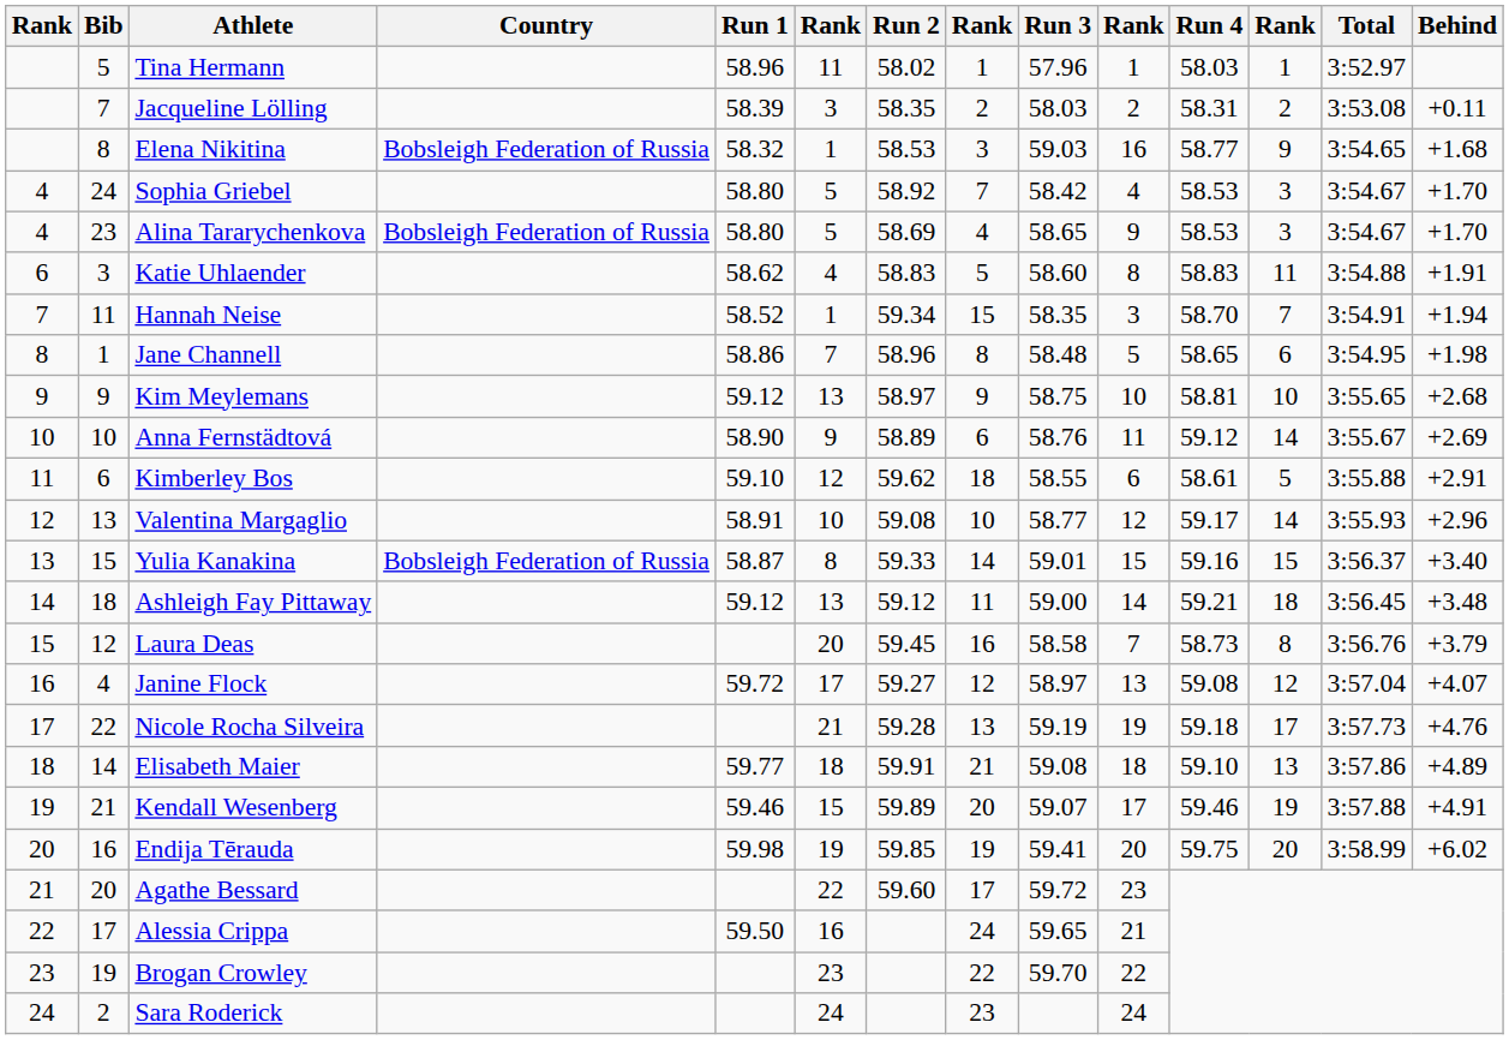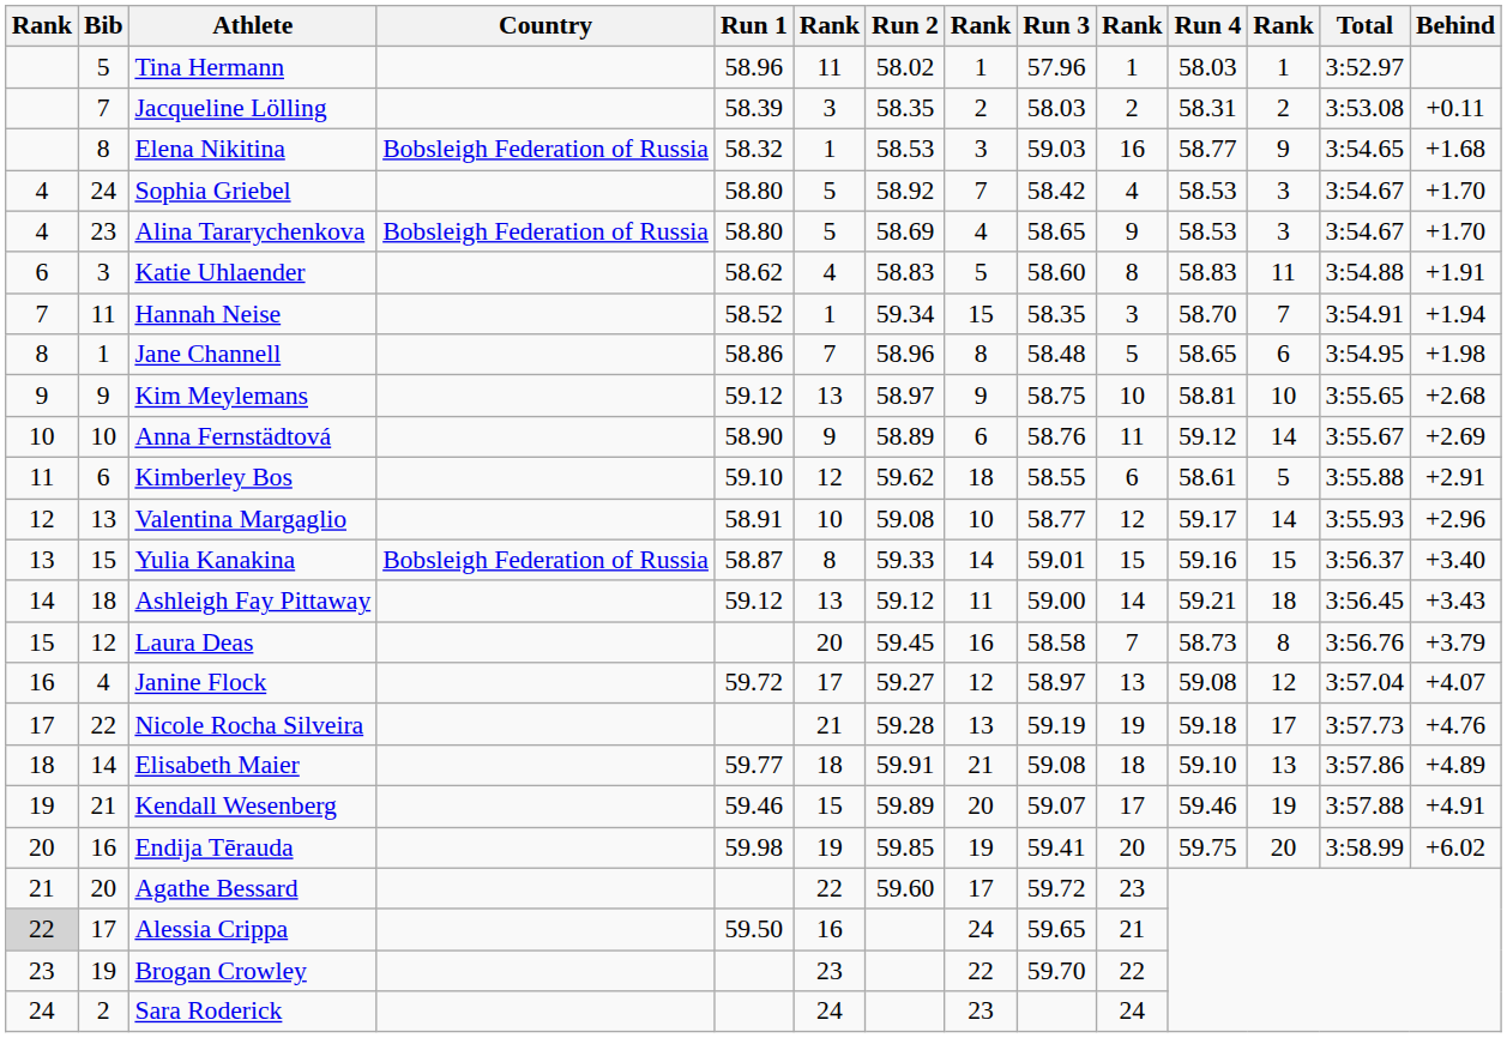 <table class="wikitable sortable" style="text-align:center">
 <tr>
 <th>Rank</th>
 <th>Bib</th>
 <th>Athlete</th>
 <th>Country</th>
 <th>Run 1</th>
 <th>Rank</th>
 <th>Run 2</th>
 <th>Rank</th>
 <th>Run 3</th>
 <th>Rank</th>
 <th>Run 4</th>
 <th>Rank</th>
 <th>Total</th>
 <th>Behind</th>
 </tr>
 <tr>
 <td></td>
 <td>5</td>
 <td align=left><a href='#'>Tina Hermann</a></td>
 <td align=left></td>
 <td>58.96</td>
 <td>11</td>
 <td>58.02</td>
 <td>1</td>
 <td>57.96</td>
 <td>1</td>
 <td>58.03</td>
 <td>1</td>
 <td>3:52.97</td>
 <td></td>
 </tr>
 <tr>
 <td></td>
 <td>7</td>
 <td align=left><a href='#'>Jacqueline Lölling</a></td>
 <td align=left></td>
 <td>58.39</td>
 <td>3</td>
 <td>58.35</td>
 <td>2</td>
 <td>58.03</td>
 <td>2</td>
 <td>58.31</td>
 <td>2</td>
 <td>3:53.08</td>
 <td>+0.11</td>
 </tr>
 <tr>
 <td></td>
 <td>8</td>
 <td align=left><a href='#'>Elena Nikitina</a></td>
 <td align=left><a href='#'>Bobsleigh Federation of Russia</a></td>
 <td>58.32</td>
 <td>1</td>
 <td>58.53</td>
 <td>3</td>
 <td>59.03</td>
 <td>16</td>
 <td>58.77</td>
 <td>9</td>
 <td>3:54.65</td>
 <td>+1.68</td>
 </tr>
 <tr>
 <td>4</td>
 <td>24</td>
 <td align=left><a href='#'>Sophia Griebel</a></td>
 <td align=left></td>
 <td>58.80</td>
 <td>5</td>
 <td>58.92</td>
 <td>7</td>
 <td>58.42</td>
 <td>4</td>
 <td>58.53</td>
 <td>3</td>
 <td>3:54.67</td>
 <td>+1.70</td>
 </tr>
 <tr>
 <td>4</td>
 <td>23</td>
 <td align=left><a href='#'>Alina Tararychenkova</a></td>
 <td align=left><a href='#'>Bobsleigh Federation of Russia</a></td>
 <td>58.80</td>
 <td>5</td>
 <td>58.69</td>
 <td>4</td>
 <td>58.65</td>
 <td>9</td>
 <td>58.53</td>
 <td>3</td>
 <td>3:54.67</td>
 <td>+1.70</td>
 </tr>
 <tr>
 <td>6</td>
 <td>3</td>
 <td align=left><a href='#'>Katie Uhlaender</a></td>
 <td align=left></td>
 <td>58.62</td>
 <td>4</td>
 <td>58.83</td>
 <td>5</td>
 <td>58.60</td>
 <td>8</td>
 <td>58.83</td>
 <td>11</td>
 <td>3:54.88</td>
 <td>+1.91</td>
 </tr>
 <tr>
 <td>7</td>
 <td>11</td>
 <td align=left><a href='#'>Hannah Neise</a></td>
 <td align=left></td>
 <td>58.52</td>
 <td>1</td>
 <td>59.34</td>
 <td>15</td>
 <td>58.35</td>
 <td>3</td>
 <td>58.70</td>
 <td>7</td>
 <td>3:54.91</td>
 <td>+1.94</td>
 </tr>
 <tr>
 <td>8</td>
 <td>1</td>
 <td align=left><a href='#'>Jane Channell</a></td>
 <td align=left></td>
 <td>58.86</td>
 <td>7</td>
 <td>58.96</td>
 <td>8</td>
 <td>58.48</td>
 <td>5</td>
 <td>58.65</td>
 <td>6</td>
 <td>3:54.95</td>
 <td>+1.98</td>
 </tr>
 <tr>
 <td>9</td>
 <td>9</td>
 <td align=left><a href='#'>Kim Meylemans</a></td>
 <td align=left></td>
 <td>59.12</td>
 <td>13</td>
 <td>58.97</td>
 <td>9</td>
 <td>58.75</td>
 <td>10</td>
 <td>58.81</td>
 <td>10</td>
 <td>3:55.65</td>
 <td>+2.68</td>
 </tr>
 <tr>
 <td>10</td>
 <td>10</td>
 <td align=left><a href='#'>Anna Fernstädtová</a></td>
 <td align=left></td>
 <td>58.90</td>
 <td>9</td>
 <td>58.89</td>
 <td>6</td>
 <td>58.76</td>
 <td>11</td>
 <td>59.12</td>
 <td>14</td>
 <td>3:55.67</td>
 <td>+2.69</td>
 </tr>
 <tr>
 <td>11</td>
 <td>6</td>
 <td align=left><a href='#'>Kimberley Bos</a></td>
 <td align=left></td>
 <td>59.10</td>
 <td>12</td>
 <td>59.62</td>
 <td>18</td>
 <td>58.55</td>
 <td>6</td>
 <td>58.61</td>
 <td>5</td>
 <td>3:55.88</td>
 <td>+2.91</td>
 </tr>
 <tr>
 <td>12</td>
 <td>13</td>
 <td align=left><a href='#'>Valentina Margaglio</a></td>
 <td align=left></td>
 <td>58.91</td>
 <td>10</td>
 <td>59.08</td>
 <td>10</td>
 <td>58.77</td>
 <td>12</td>
 <td>59.17</td>
 <td>14</td>
 <td>3:55.93</td>
 <td>+2.96</td>
 </tr>
 <tr>
 <td>13</td>
 <td>15</td>
 <td align=left><a href='#'>Yulia Kanakina</a></td>
 <td align=left><a href='#'>Bobsleigh Federation of Russia</a></td>
 <td>58.87</td>
 <td>8</td>
 <td>59.33</td>
 <td>14</td>
 <td>59.01</td>
 <td>15</td>
 <td>59.16</td>
 <td>15</td>
 <td>3:56.37</td>
 <td>+3.40</td>
 </tr>
 <tr>
 <td>14</td>
 <td>18</td>
 <td align=left><a href='#'>Ashleigh Fay Pittaway</a></td>
 <td align=left></td>
 <td>59.12</td>
 <td>13</td>
 <td>59.12</td>
 <td>11</td>
 <td>59.00</td>
 <td>14</td>
 <td>59.21</td>
 <td>18</td>
 <td>3:56.45</td>
-<td>+3.48</td>
+<td>+3.43</td>
 </tr>
 <tr>
 <td>15</td>
 <td>12</td>
 <td align=left><a href='#'>Laura Deas</a></td>
 <td align=left></td>
 <td></td>
 <td>20</td>
 <td>59.45</td>
 <td>16</td>
 <td>58.58</td>
 <td>7</td>
 <td>58.73</td>
 <td>8</td>
 <td>3:56.76</td>
 <td>+3.79</td>
 </tr>
 <tr>
 <td>16</td>
 <td>4</td>
 <td align=left><a href='#'>Janine Flock</a></td>
 <td align=left></td>
 <td>59.72</td>
 <td>17</td>
 <td>59.27</td>
 <td>12</td>
 <td>58.97</td>
 <td>13</td>
 <td>59.08</td>
 <td>12</td>
 <td>3:57.04</td>
 <td>+4.07</td>
 </tr>
 <tr>
 <td>17</td>
 <td>22</td>
 <td align=left><a href='#'>Nicole Rocha Silveira</a></td>
 <td align=left></td>
 <td></td>
 <td>21</td>
 <td>59.28</td>
 <td>13</td>
 <td>59.19</td>
 <td>19</td>
 <td>59.18</td>
 <td>17</td>
 <td>3:57.73</td>
 <td>+4.76</td>
 </tr>
 <tr>
 <td>18</td>
 <td>14</td>
 <td align=left><a href='#'>Elisabeth Maier</a></td>
 <td align=left></td>
 <td>59.77</td>
 <td>18</td>
 <td>59.91</td>
 <td>21</td>
 <td>59.08</td>
 <td>18</td>
 <td>59.10</td>
 <td>13</td>
 <td>3:57.86</td>
 <td>+4.89</td>
 </tr>
 <tr>
 <td>19</td>
 <td>21</td>
 <td align=left><a href='#'>Kendall Wesenberg</a></td>
 <td align=left></td>
 <td>59.46</td>
 <td>15</td>
 <td>59.89</td>
 <td>20</td>
 <td>59.07</td>
 <td>17</td>
 <td>59.46</td>
 <td>19</td>
 <td>3:57.88</td>
 <td>+4.91</td>
 </tr>
 <tr>
 <td>20</td>
 <td>16</td>
 <td align=left><a href='#'>Endija Tērauda</a></td>
 <td align=left></td>
 <td>59.98</td>
 <td>19</td>
 <td>59.85</td>
 <td>19</td>
 <td>59.41</td>
 <td>20</td>
 <td>59.75</td>
 <td>20</td>
 <td>3:58.99</td>
 <td>+6.02</td>
 </tr>
 <tr>
 <td>21</td>
 <td>20</td>
 <td align=left><a href='#'>Agathe Bessard</a></td>
 <td align=left></td>
 <td></td>
 <td>22</td>
 <td>59.60</td>
 <td>17</td>
 <td>59.72</td>
 <td>23</td>
 <td colspan=4 rowspan=4></td>
 </tr>
 <tr>
-<td>22</td>
+<td style="background: lightgrey;">22</td>
 <td>17</td>
 <td align=left><a href='#'>Alessia Crippa</a></td>
 <td align=left></td>
 <td>59.50</td>
 <td>16</td>
 <td></td>
 <td>24</td>
 <td>59.65</td>
 <td>21</td>
 </tr>
 <tr>
 <td>23</td>
 <td>19</td>
 <td align=left><a href='#'>Brogan Crowley</a></td>
 <td align=left></td>
 <td></td>
 <td>23</td>
 <td></td>
 <td>22</td>
 <td>59.70</td>
 <td>22</td>
 </tr>
 <tr>
 <td>24</td>
 <td>2</td>
 <td align=left><a href='#'>Sara Roderick</a></td>
 <td align=left></td>
 <td></td>
 <td>24</td>
 <td></td>
 <td>23</td>
 <td></td>
 <td>24</td>
 </tr>
 </table>
